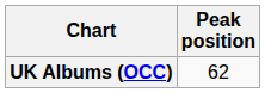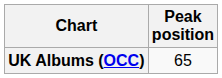 <table class="wikitable plainrowheaders sortable" style="text-align:center;" border="1">
 <tr>
 <th scope="col">Chart</th>
 <th scope="col">Peak<br>position</th>
 </tr>
 <tr>
 <th scope="row">UK Albums (<a href='#'>OCC</a>)</th>
-<td>62</td>
+<td>65</td>
 </tr>
 <tr>
 </tr>
 </table>
